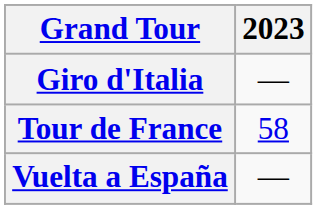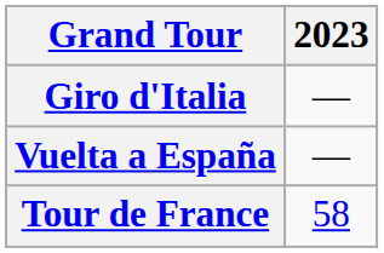 <table class="wikitable plainrowheaders">
 <tr>
 <th scope="col"><a href='#'>Grand Tour</a></th>
 <th scope="col">2023</th>
 </tr>
 <tr style="text-align:center;">
 <th scope="row"> <a href='#'>Giro d'Italia</a></th>
 <td>—</td>
 </tr>
 <tr style="text-align:center;">
+<th scope="row"> <a href='#'>Vuelta a España</a></th>
+<td>—</td>
+</tr>
+<tr style="text-align:center;">
 <th scope="row"> <a href='#'>Tour de France</a></th>
 <td><a href='#'>58</a></td>
 </tr>
-<tr style="text-align:center;">
-<th scope="row"> <a href='#'>Vuelta a España</a></th>
-<td>—</td>
-</tr>
 </table>
